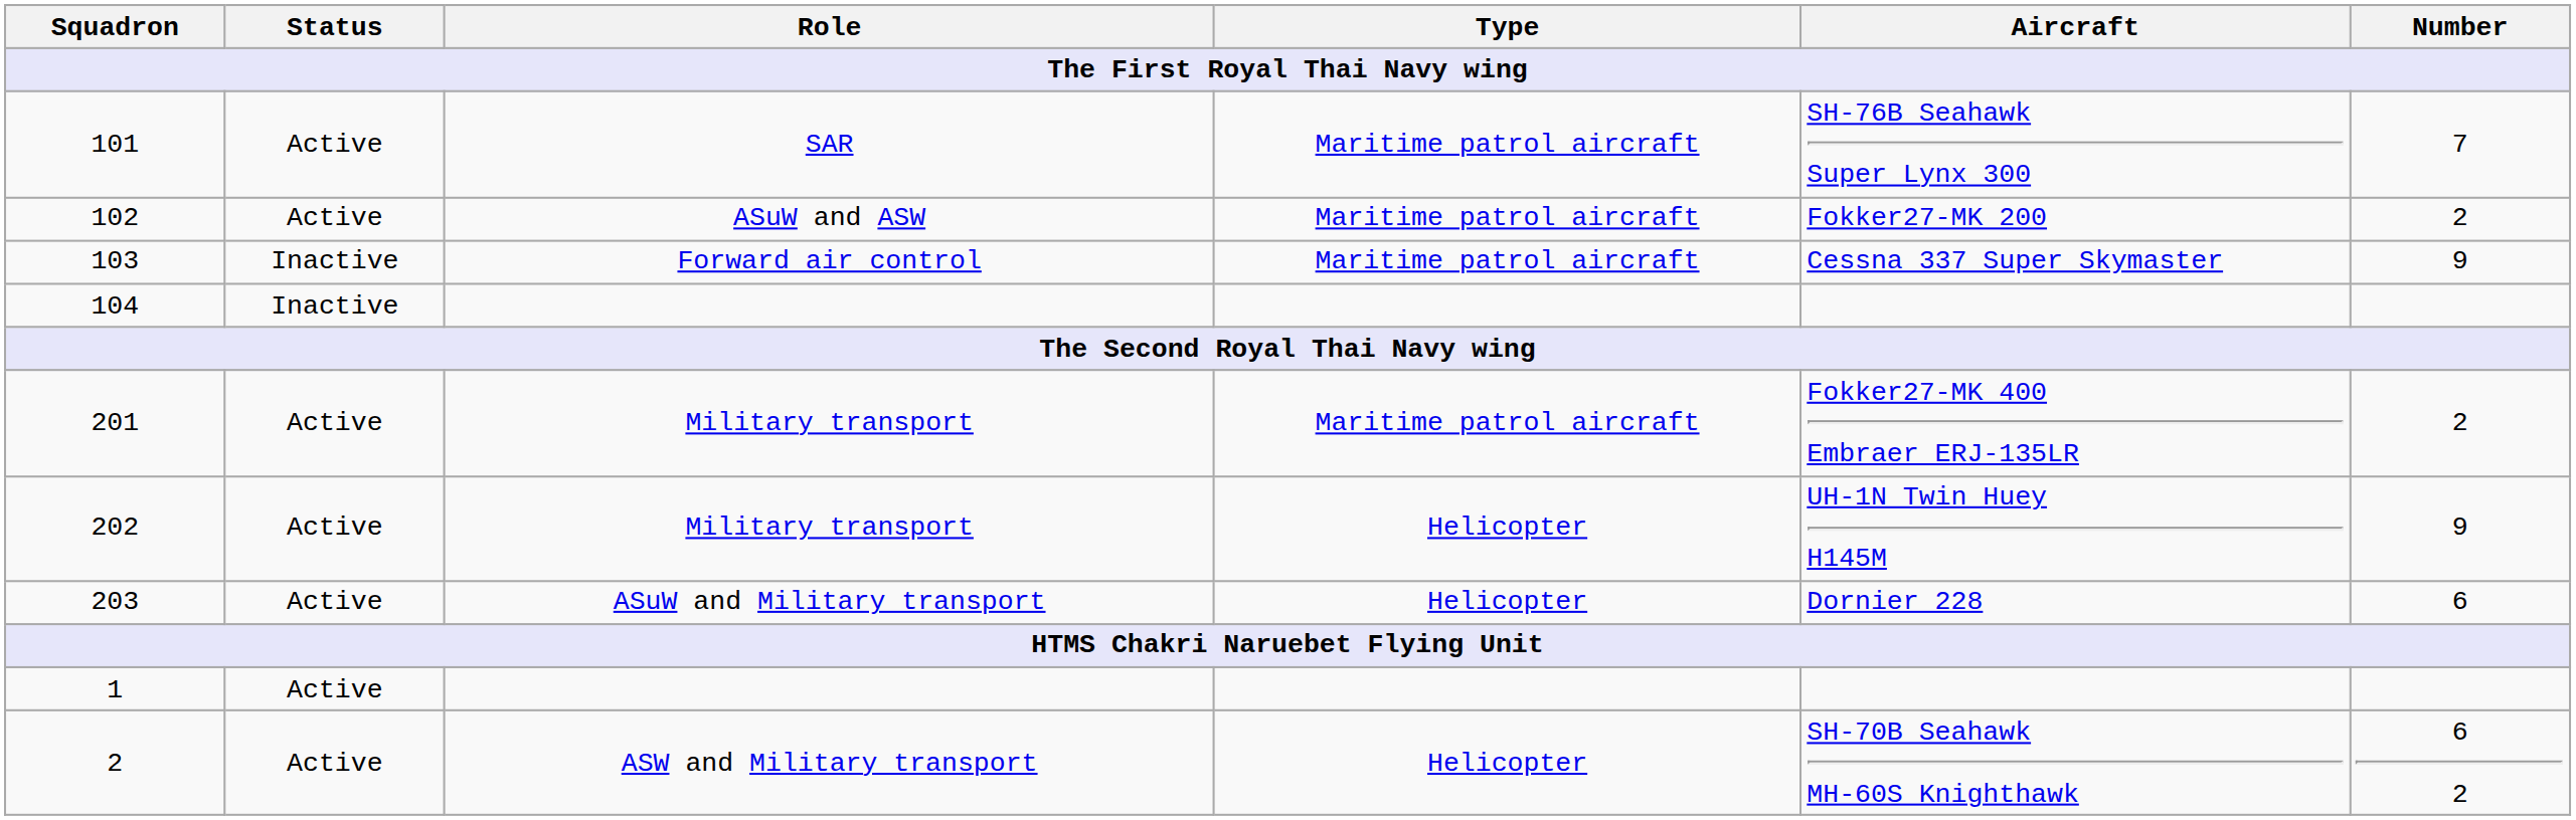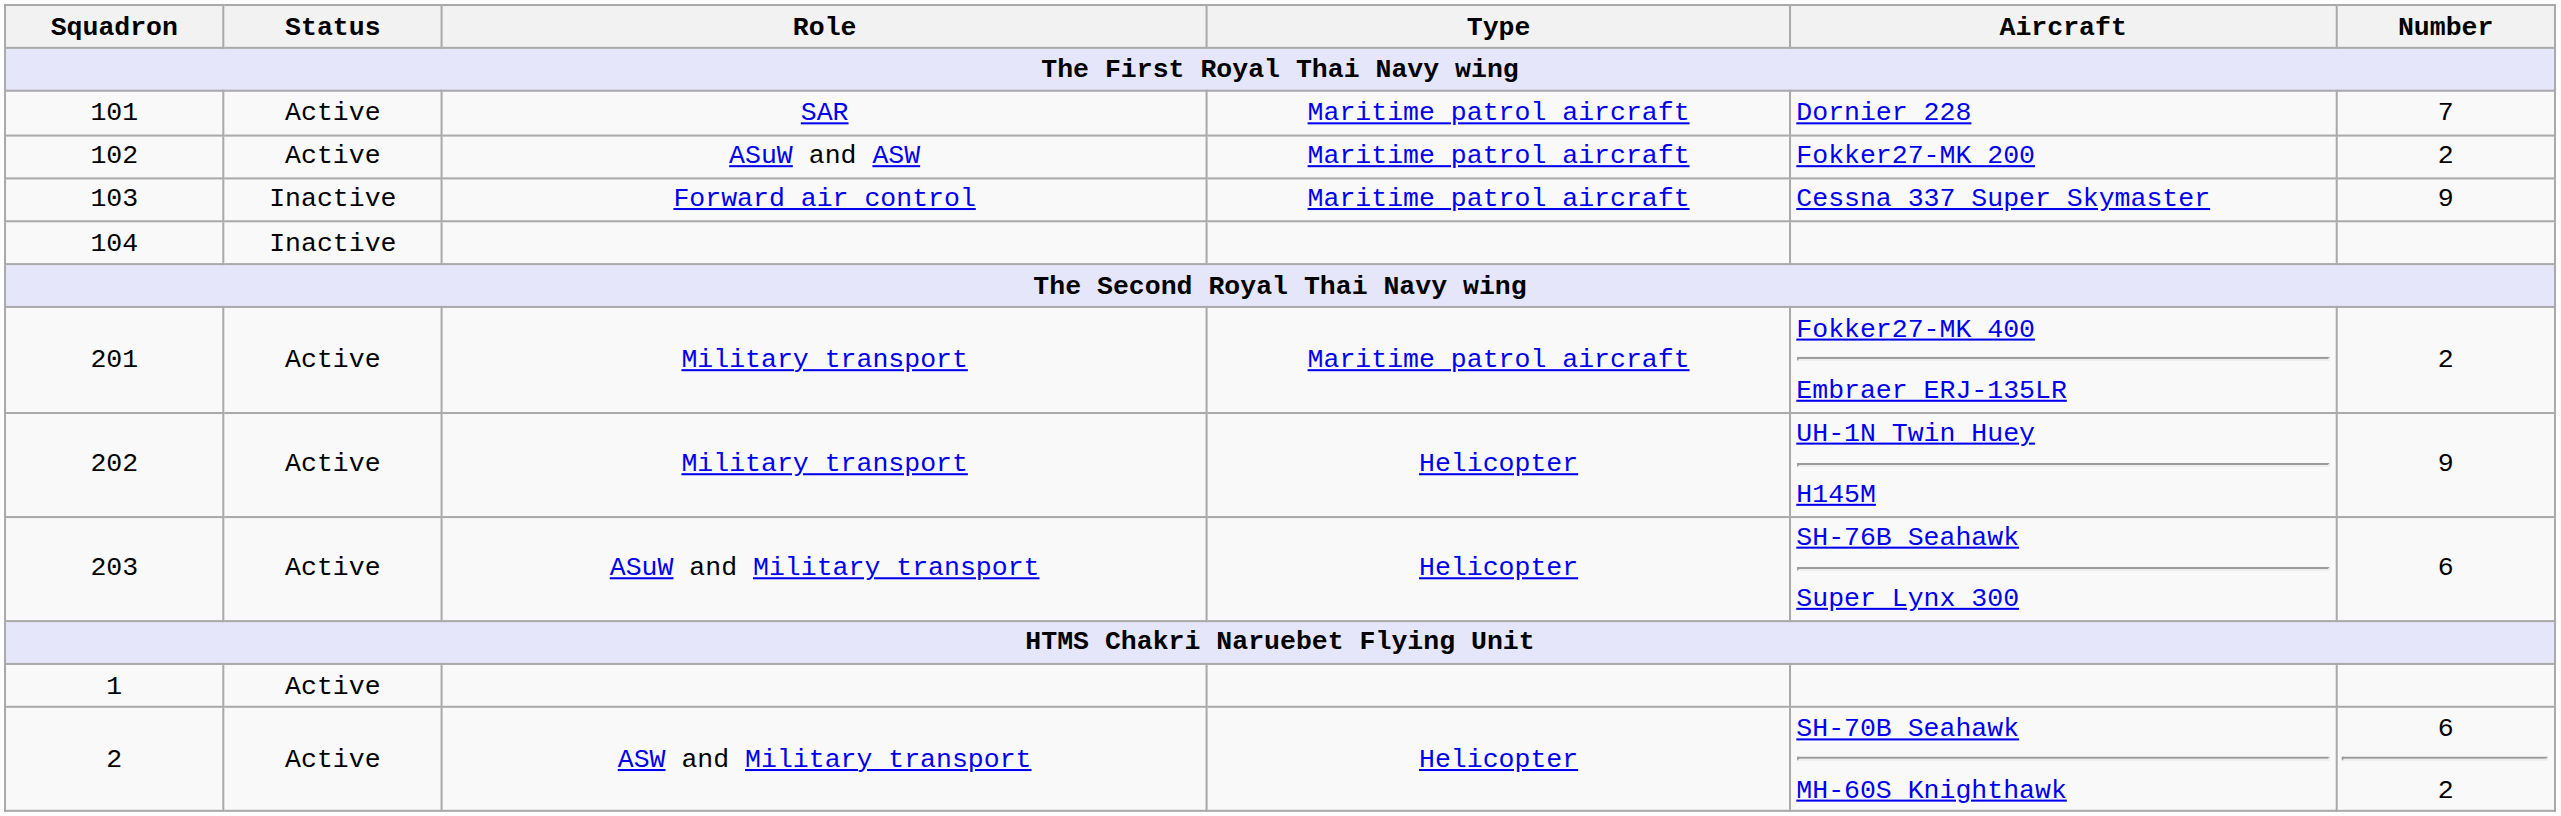 <table class="wikitable">
 <tr>
 <th width="6%"style="text-align:center;">Squadron</th>
 <th width="6%"style="text-align:center;">Status</th>
 <th width="21%"style="text-align:center;">Role</th>
 <th width="16%"style="text-align: center;">Type</th>
 <th width="15%"style="text-align:center;">Aircraft</th>
 <th width="6%"style="text-align:center;">Number</th>
 </tr>
 <tr>
 <th colspan="6" style="background: lavender;">The First Royal Thai Navy wing</th>
 </tr>
 <tr>
 <td ! style="text-align:center;">101</td>
 <td ! style="text-align:center;"><span>Active</span></td>
 <td ! style="text-align:center;"><a href='#'>SAR</a></td>
 <td ! style="text-align:center;"><a href='#'>Maritime patrol aircraft</a></td>
-<td><a href='#'>SH-76B Seahawk</a> <hr> <a href='#'>Super Lynx 300</a></td>
+<td><a href='#'>Dornier 228</a></td>
 <td ! style="text-align:center;">7</td>
 </tr>
 <tr>
 <td ! style="text-align:center;">102</td>
 <td ! style="text-align:center;"><span>Active</span></td>
 <td ! style="text-align:center;"><a href='#'>ASuW</a> and <a href='#'>ASW</a></td>
 <td ! style="text-align:center;"><a href='#'>Maritime patrol aircraft</a></td>
 <td><a href='#'>Fokker27-MK 200</a></td>
 <td ! style="text-align:center;">2</td>
 </tr>
 <tr>
 <td ! style="text-align:center;">103</td>
 <td ! style="text-align:center;"><span>Inactive</span></td>
 <td ! style="text-align:center;"><a href='#'>Forward air control</a></td>
 <td ! style="text-align:center;"><a href='#'>Maritime patrol aircraft</a></td>
 <td><a href='#'>Cessna 337 Super Skymaster</a></td>
 <td ! style="text-align:center;">9</td>
 </tr>
 <tr>
 <td ! style="text-align:center;">104</td>
 <td ! style="text-align:center;"><span>Inactive</span></td>
 <td></td>
 <td></td>
 <td></td>
 <td></td>
 </tr>
 <tr>
 <th colspan="6" style="background: lavender;">The Second Royal Thai Navy wing</th>
 </tr>
 <tr>
 <td ! style="text-align:center;">201</td>
 <td ! style="text-align:center;"><span>Active</span></td>
 <td ! style="text-align:center;"><a href='#'>Military transport</a></td>
 <td ! style="text-align:center;"><a href='#'>Maritime patrol aircraft</a></td>
 <td><a href='#'>Fokker27-MK 400</a> <hr><a href='#'>Embraer ERJ-135LR</a></td>
 <td ! style="text-align:center;">2</td>
 </tr>
 <tr>
 <td ! style="text-align:center;">202</td>
 <td ! style="text-align:center;"><span>Active</span></td>
 <td ! style="text-align:center;"><a href='#'>Military transport</a></td>
 <td ! style="text-align:center;"><a href='#'>Helicopter</a></td>
 <td><a href='#'>UH-1N Twin Huey</a> <hr><a href='#'>H145M</a></td>
 <td ! style="text-align:center;">9</td>
 </tr>
 <tr>
 <td ! style="text-align:center;">203</td>
 <td ! style="text-align:center;"><span>Active</span></td>
 <td ! style="text-align:center;"><a href='#'>ASuW</a> and <a href='#'>Military transport</a></td>
 <td ! style="text-align:center;"><a href='#'>Helicopter</a></td>
-<td><a href='#'>Dornier 228</a></td>
+<td><a href='#'>SH-76B Seahawk</a> <hr> <a href='#'>Super Lynx 300</a></td>
 <td ! style="text-align:center;">6</td>
 </tr>
 <tr>
 <th colspan="6" style="background: lavender;">HTMS Chakri Naruebet Flying Unit</th>
 </tr>
 <tr>
 <td ! style="text-align:center;">1</td>
 <td ! style="text-align:center;"><span>Active</span></td>
 <td></td>
 <td></td>
 <td></td>
 <td></td>
 </tr>
 <tr>
 <td ! style="text-align:center;">2</td>
 <td ! style="text-align:center;"><span>Active</span></td>
 <td ! style="text-align:center;"><a href='#'>ASW</a> and <a href='#'>Military transport</a></td>
 <td ! style="text-align:center;"><a href='#'>Helicopter</a></td>
 <td><a href='#'>SH-70B Seahawk</a> <hr><a href='#'>MH-60S Knighthawk</a></td>
 <td ! style="text-align:center;">6<hr>2</td>
 </tr>
 </table>
